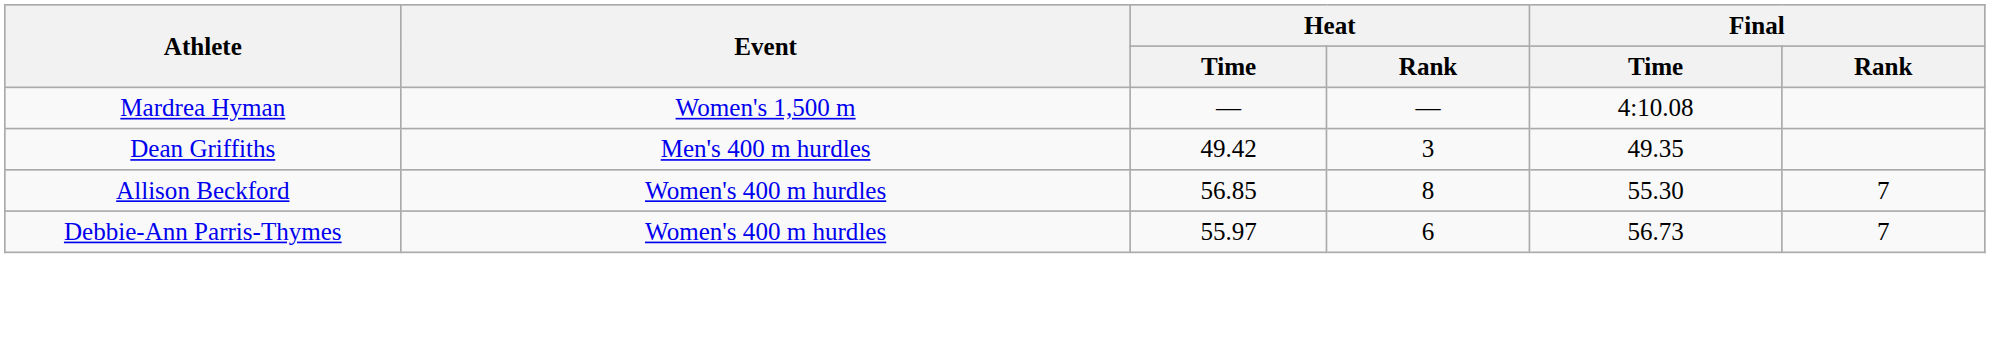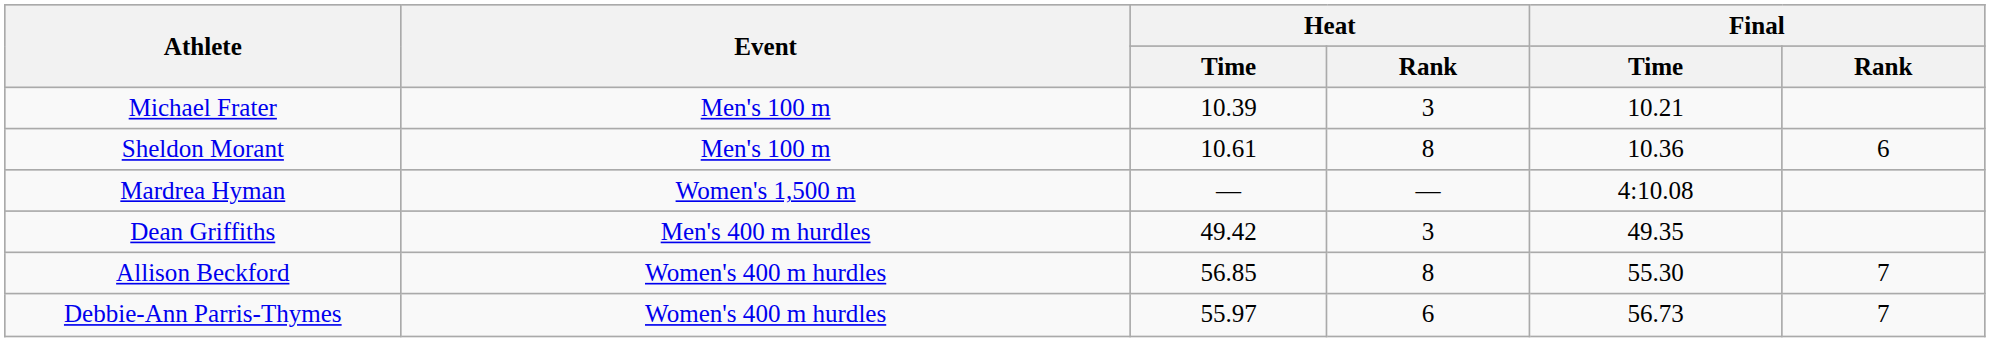 <table class="wikitable" style="font-size:95%; text-align:center;" width="95%">
 <tr>
 <th rowspan="2">Athlete</th>
 <th rowspan="2">Event</th>
 <th colspan="2">Heat</th>
 <th colspan="2">Final</th>
 </tr>
 <tr>
 <th>Time</th>
 <th>Rank</th>
 <th>Time</th>
 <th>Rank</th>
+</tr>
+<tr>
+<td width=20%><a href='#'>Michael Frater</a></td>
+<td><a href='#'>Men's 100 m</a></td>
+<td>10.39</td>
+<td>3</td>
+<td>10.21</td>
+<td></td>
+</tr>
+<tr>
+<td width=20%><a href='#'>Sheldon Morant</a></td>
+<td><a href='#'>Men's 100 m</a></td>
+<td>10.61</td>
+<td>8</td>
+<td>10.36</td>
+<td>6</td>
 </tr>
 <tr>
 <td width=20%><a href='#'>Mardrea Hyman</a></td>
 <td><a href='#'>Women's 1,500 m</a></td>
 <td>—</td>
 <td>—</td>
 <td>4:10.08</td>
 <td></td>
 </tr>
 <tr>
 <td width=20%><a href='#'>Dean Griffiths</a></td>
 <td><a href='#'>Men's 400 m hurdles</a></td>
 <td>49.42</td>
 <td>3</td>
 <td>49.35</td>
 <td></td>
 </tr>
 <tr>
 <td width=20%><a href='#'>Allison Beckford</a></td>
 <td><a href='#'>Women's 400 m hurdles</a></td>
 <td>56.85</td>
 <td>8</td>
 <td>55.30</td>
 <td>7</td>
 </tr>
 <tr>
 <td width=20%><a href='#'>Debbie-Ann Parris-Thymes</a></td>
 <td><a href='#'>Women's 400 m hurdles</a></td>
 <td>55.97</td>
 <td>6</td>
 <td>56.73</td>
 <td>7</td>
 </tr>
 </table>
